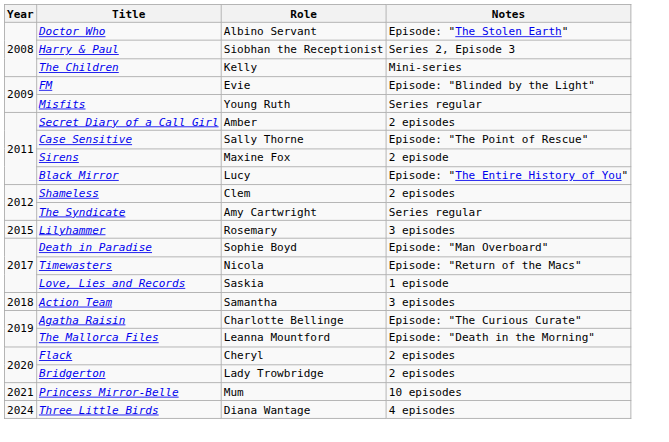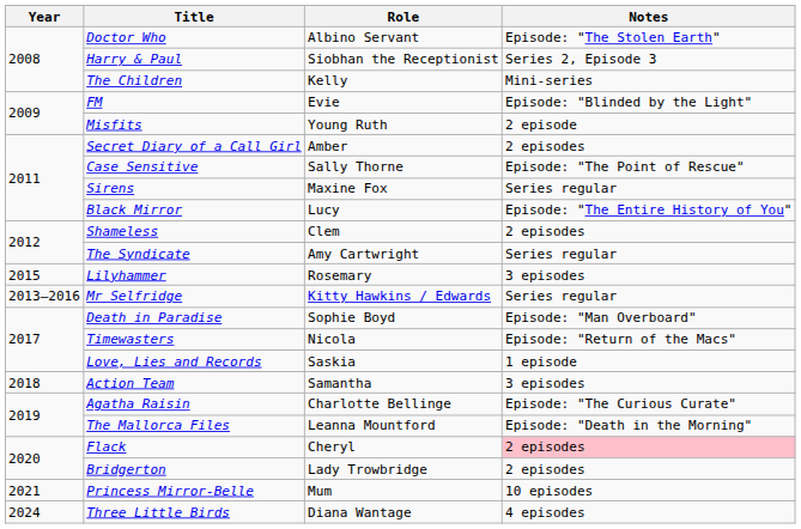 <table class="wikitable sortable">
 <tr>
 <th>Year</th>
 <th>Title</th>
 <th>Role</th>
 <th class="unsortable">Notes</th>
 </tr>
 <tr>
 <td rowspan=3>2008</td>
 <td><em><a href='#'>Doctor Who</a></em></td>
 <td>Albino Servant</td>
 <td>Episode: "<a href='#'>The Stolen Earth</a>"</td>
 </tr>
 <tr>
 <td><em><a href='#'>Harry & Paul</a></em></td>
 <td>Siobhan the Receptionist</td>
 <td>Series 2, Episode 3</td>
 </tr>
 <tr>
 <td><em><a href='#'>The Children</a></em></td>
 <td>Kelly</td>
 <td>Mini-series</td>
 </tr>
 <tr>
 <td rowspan=2>2009</td>
 <td><em><a href='#'>FM</a></em></td>
 <td>Evie</td>
 <td>Episode: "Blinded by the Light"</td>
 </tr>
 <tr>
 <td><em><a href='#'>Misfits</a></em></td>
 <td>Young Ruth</td>
-<td>Series regular</td>
+<td>2 episode</td>
 </tr>
 <tr>
 <td rowspan=4>2011</td>
 <td><em><a href='#'>Secret Diary of a Call Girl</a></em></td>
 <td>Amber</td>
 <td>2 episodes</td>
 </tr>
 <tr>
 <td><em><a href='#'>Case Sensitive</a></em></td>
 <td>Sally Thorne</td>
 <td>Episode: "The Point of Rescue"</td>
 </tr>
 <tr>
 <td><em><a href='#'>Sirens</a></em></td>
 <td>Maxine Fox</td>
-<td>2 episode</td>
+<td>Series regular</td>
 </tr>
 <tr>
 <td><em><a href='#'>Black Mirror</a></em></td>
 <td>Lucy</td>
 <td>Episode: "<a href='#'>The Entire History of You</a>"</td>
 </tr>
 <tr>
 <td rowspan=2>2012</td>
 <td><em><a href='#'>Shameless</a></em></td>
 <td>Clem</td>
 <td>2 episodes</td>
 </tr>
 <tr>
 <td><em><a href='#'>The Syndicate</a></em></td>
 <td>Amy Cartwright</td>
 <td>Series regular</td>
 </tr>
 <tr>
 <td>2015</td>
 <td><em><a href='#'>Lilyhammer</a></em></td>
 <td>Rosemary</td>
 <td>3 episodes</td>
+</tr>
+<tr>
+<td>2013–2016</td>
+<td><em><a href='#'>Mr Selfridge</a></em></td>
+<td><a href='#'>Kitty Hawkins / Edwards</a></td>
+<td>Series regular</td>
 </tr>
 <tr>
 <td rowspan=3>2017</td>
 <td><em><a href='#'>Death in Paradise</a></em></td>
 <td>Sophie Boyd</td>
 <td>Episode: "Man Overboard"</td>
 </tr>
 <tr>
 <td><em><a href='#'>Timewasters</a></em></td>
 <td>Nicola</td>
 <td>Episode: "Return of the Macs"</td>
 </tr>
 <tr>
 <td><em><a href='#'>Love, Lies and Records</a></em></td>
 <td>Saskia</td>
 <td>1 episode</td>
 </tr>
 <tr>
 <td>2018</td>
 <td><em><a href='#'>Action Team</a></em></td>
 <td>Samantha</td>
 <td>3 episodes</td>
 </tr>
 <tr>
 <td rowspan=2>2019</td>
 <td><em><a href='#'>Agatha Raisin</a></em></td>
 <td>Charlotte Bellinge</td>
 <td>Episode: "The Curious Curate"</td>
 </tr>
 <tr>
 <td><em><a href='#'>The Mallorca Files</a></em></td>
 <td>Leanna Mountford</td>
 <td>Episode: "Death in the Morning"</td>
 </tr>
 <tr>
 <td rowspan=2>2020</td>
 <td><em><a href='#'>Flack</a></em></td>
 <td>Cheryl</td>
-<td>2 episodes</td>
+<td style="background: pink;">2 episodes</td>
 </tr>
 <tr>
 <td><em><a href='#'>Bridgerton</a></em></td>
 <td>Lady Trowbridge</td>
 <td>2 episodes</td>
 </tr>
 <tr>
 <td>2021</td>
 <td><em><a href='#'>Princess Mirror-Belle</a></em></td>
 <td>Mum</td>
 <td>10 episodes</td>
 </tr>
 <tr>
 <td>2024</td>
 <td><em><a href='#'>Three Little Birds</a></em></td>
 <td>Diana Wantage</td>
 <td>4 episodes</td>
 </tr>
 </table>
